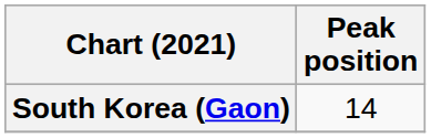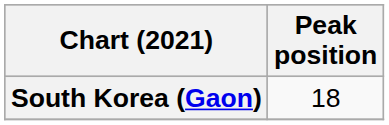 <table class="wikitable plainrowheaders" style="text-align:center">
 <tr>
 <th scope="col">Chart (2021)</th>
 <th scope="col">Peak<br>position</th>
 </tr>
 <tr>
 <th scope="row">South Korea (<a href='#'>Gaon</a>)</th>
-<td>14</td>
+<td>18</td>
 </tr>
 <tr>
 </tr>
 </table>
